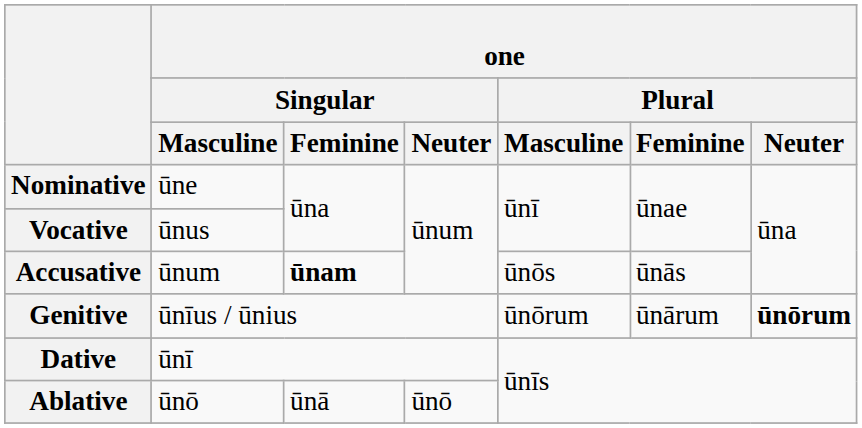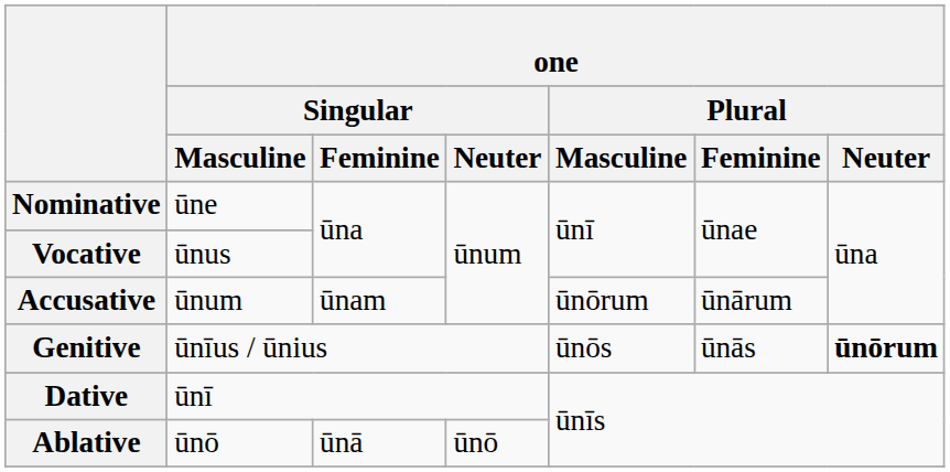 <table class="wikitable">
 <tr>
 <th rowspan="3"></th>
 <th colspan="6"><br>one</th>
 </tr>
 <tr>
 <th colspan="3">Singular</th>
 <th colspan="3">Plural</th>
 </tr>
 <tr>
 <th>Masculine</th>
 <th>Feminine</th>
 <th>Neuter</th>
 <th>Masculine</th>
 <th>Feminine</th>
 <th>Neuter</th>
 </tr>
 <tr>
 <th>Nominative</th>
 <td>ūne</td>
 <td rowspan="2">ūna</td>
 <td rowspan="3">ūnum</td>
 <td rowspan="2">ūnī</td>
 <td rowspan="2">ūnae</td>
 <td rowspan="3">ūna</td>
 </tr>
 <tr>
 <th>Vocative</th>
 <td>ūnus</td>
 </tr>
 <tr>
 <th>Accusative</th>
 <td>ūnum</td>
-<td><strong>ūnam</strong></td>
-<td>ūnōs</td>
-<td>ūnās</td>
+<td>ūnam</td>
+<td>ūnōrum</td>
+<td>ūnārum</td>
 </tr>
 <tr>
 <th>Genitive</th>
 <td colspan="3">ūnīus / ūnius</td>
-<td>ūnōrum</td>
-<td>ūnārum</td>
+<td>ūnōs</td>
+<td>ūnās</td>
 <td><strong>ūnōrum</strong></td>
 </tr>
 <tr>
 <th>Dative</th>
 <td colspan="3">ūnī</td>
 <td rowspan="2" colspan="3">ūnīs</td>
 </tr>
 <tr>
 <th>Ablative</th>
 <td>ūnō</td>
 <td>ūnā</td>
 <td>ūnō</td>
 </tr>
 </table>
